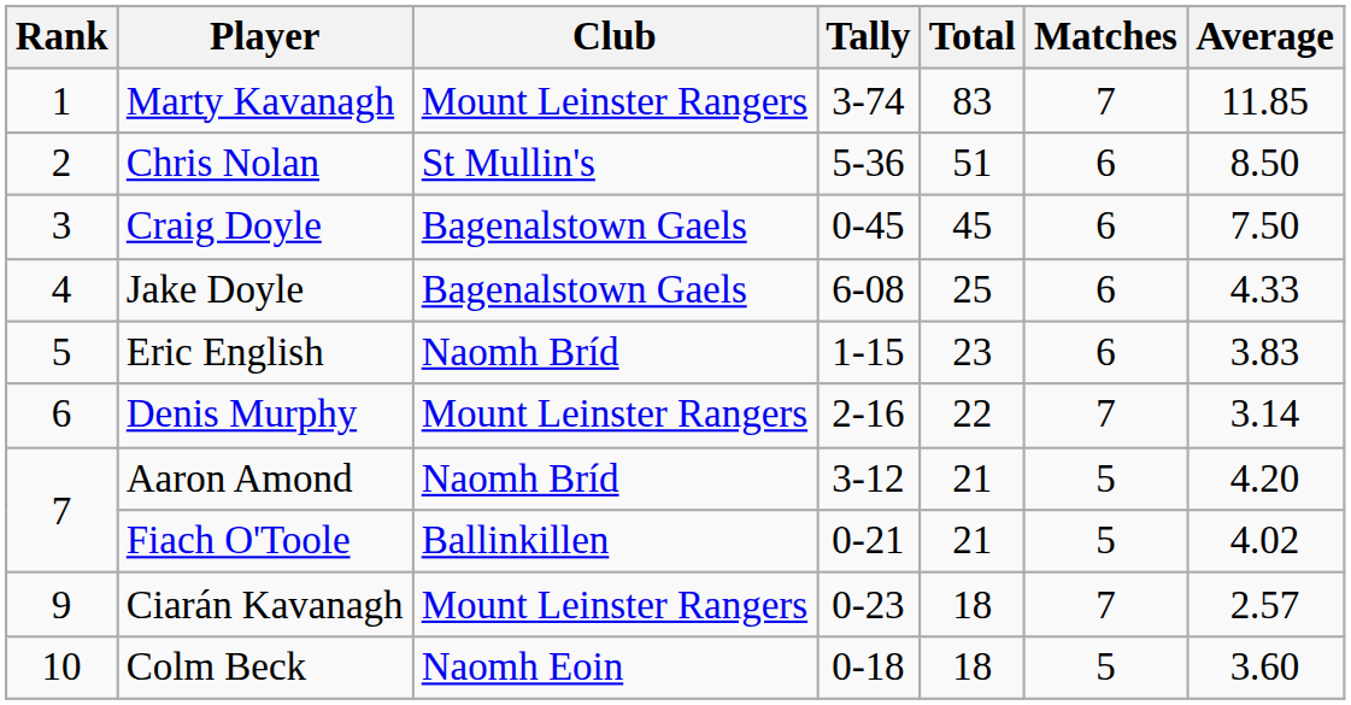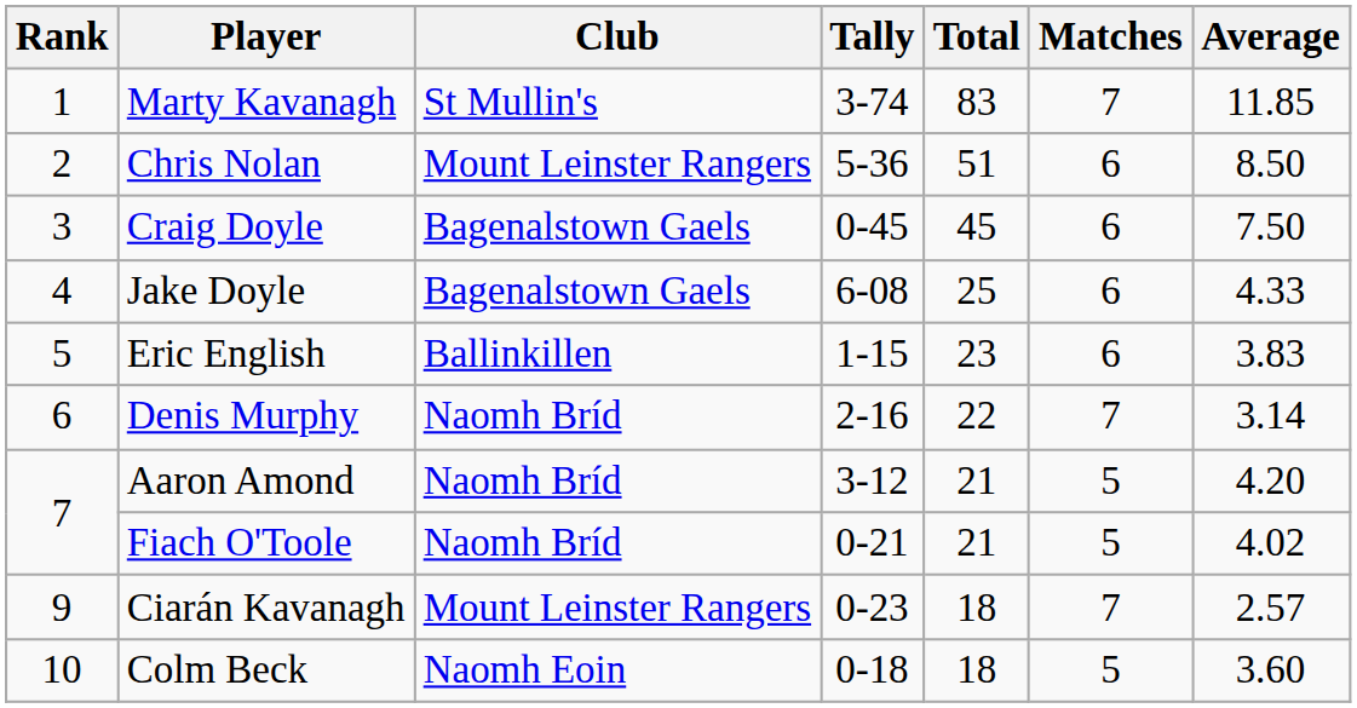 <table class="wikitable">
 <tr>
 <th>Rank</th>
 <th>Player</th>
 <th>Club</th>
 <th>Tally</th>
 <th>Total</th>
 <th>Matches</th>
 <th>Average</th>
 </tr>
 <tr>
 <td rowspan="1" style="text-align:center;">1</td>
 <td><a href='#'>Marty Kavanagh</a></td>
-<td><a href='#'>Mount Leinster Rangers</a></td>
+<td><a href='#'>St Mullin's</a></td>
 <td align=center>3-74</td>
 <td align=center>83</td>
 <td align=center>7</td>
 <td align=center>11.85</td>
 </tr>
 <tr>
 <td rowspan="1" style="text-align:center;">2</td>
 <td><a href='#'>Chris Nolan</a></td>
-<td><a href='#'>St Mullin's</a></td>
+<td><a href='#'>Mount Leinster Rangers</a></td>
 <td align=center>5-36</td>
 <td align=center>51</td>
 <td align=center>6</td>
 <td align=center>8.50</td>
 </tr>
 <tr>
 <td rowspan="1" style="text-align:center;">3</td>
 <td><a href='#'>Craig Doyle</a></td>
 <td><a href='#'>Bagenalstown Gaels</a></td>
 <td align=center>0-45</td>
 <td align=center>45</td>
 <td align=center>6</td>
 <td align=center>7.50</td>
 </tr>
 <tr>
 <td rowspan="1" style="text-align:center;">4</td>
 <td>Jake Doyle</td>
 <td><a href='#'>Bagenalstown Gaels</a></td>
 <td align=center>6-08</td>
 <td align=center>25</td>
 <td align=center>6</td>
 <td align=center>4.33</td>
 </tr>
 <tr>
 <td rowspan="1" style="text-align:center;">5</td>
 <td>Eric English</td>
-<td><a href='#'>Naomh Bríd</a></td>
+<td><a href='#'>Ballinkillen</a></td>
 <td align=center>1-15</td>
 <td align=center>23</td>
 <td align=center>6</td>
 <td align=center>3.83</td>
 </tr>
 <tr>
 <td rowspan="1" style="text-align:center;">6</td>
 <td><a href='#'>Denis Murphy</a></td>
-<td><a href='#'>Mount Leinster Rangers</a></td>
+<td><a href='#'>Naomh Bríd</a></td>
 <td align=center>2-16</td>
 <td align=center>22</td>
 <td align=center>7</td>
 <td align=center>3.14</td>
 </tr>
 <tr>
 <td rowspan="2" style="text-align:center;">7</td>
 <td>Aaron Amond</td>
 <td><a href='#'>Naomh Bríd</a></td>
 <td align=center>3-12</td>
 <td align=center>21</td>
 <td align=center>5</td>
 <td align=center>4.20</td>
 </tr>
 <tr>
 <td><a href='#'>Fiach O'Toole</a></td>
-<td><a href='#'>Ballinkillen</a></td>
+<td><a href='#'>Naomh Bríd</a></td>
 <td align=center>0-21</td>
 <td align=center>21</td>
 <td align=center>5</td>
 <td align=center>4.02</td>
 </tr>
 <tr>
 <td rowspan="1" style="text-align:center;">9</td>
 <td>Ciarán Kavanagh</td>
 <td><a href='#'>Mount Leinster Rangers</a></td>
 <td align=center>0-23</td>
 <td align=center>18</td>
 <td align=center>7</td>
 <td align=center>2.57</td>
 </tr>
 <tr>
 <td rowspan="1" style="text-align:center;">10</td>
 <td>Colm Beck</td>
 <td><a href='#'>Naomh Eoin</a></td>
 <td align=center>0-18</td>
 <td align=center>18</td>
 <td align=center>5</td>
 <td align=center>3.60</td>
 </tr>
 </table>
